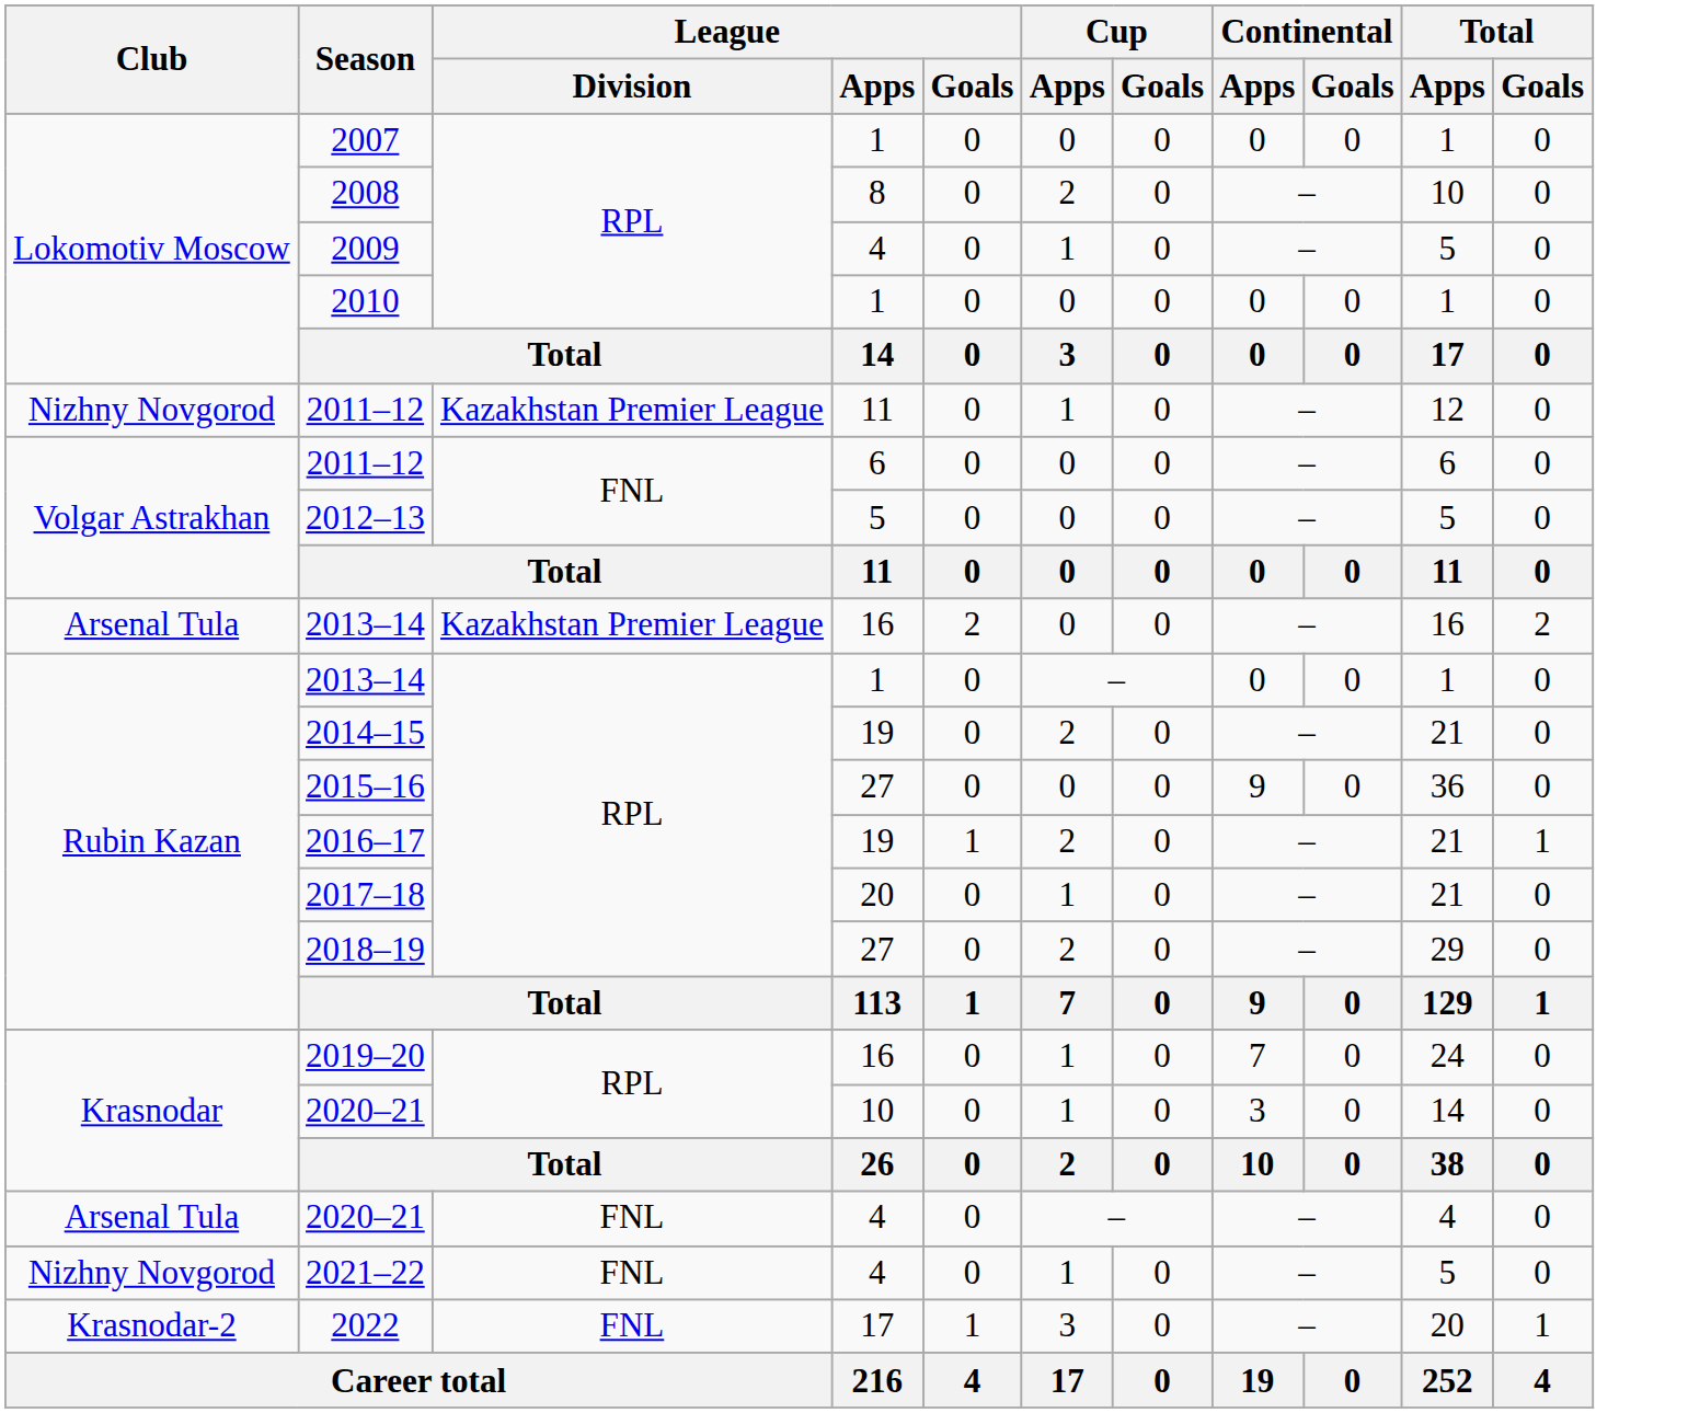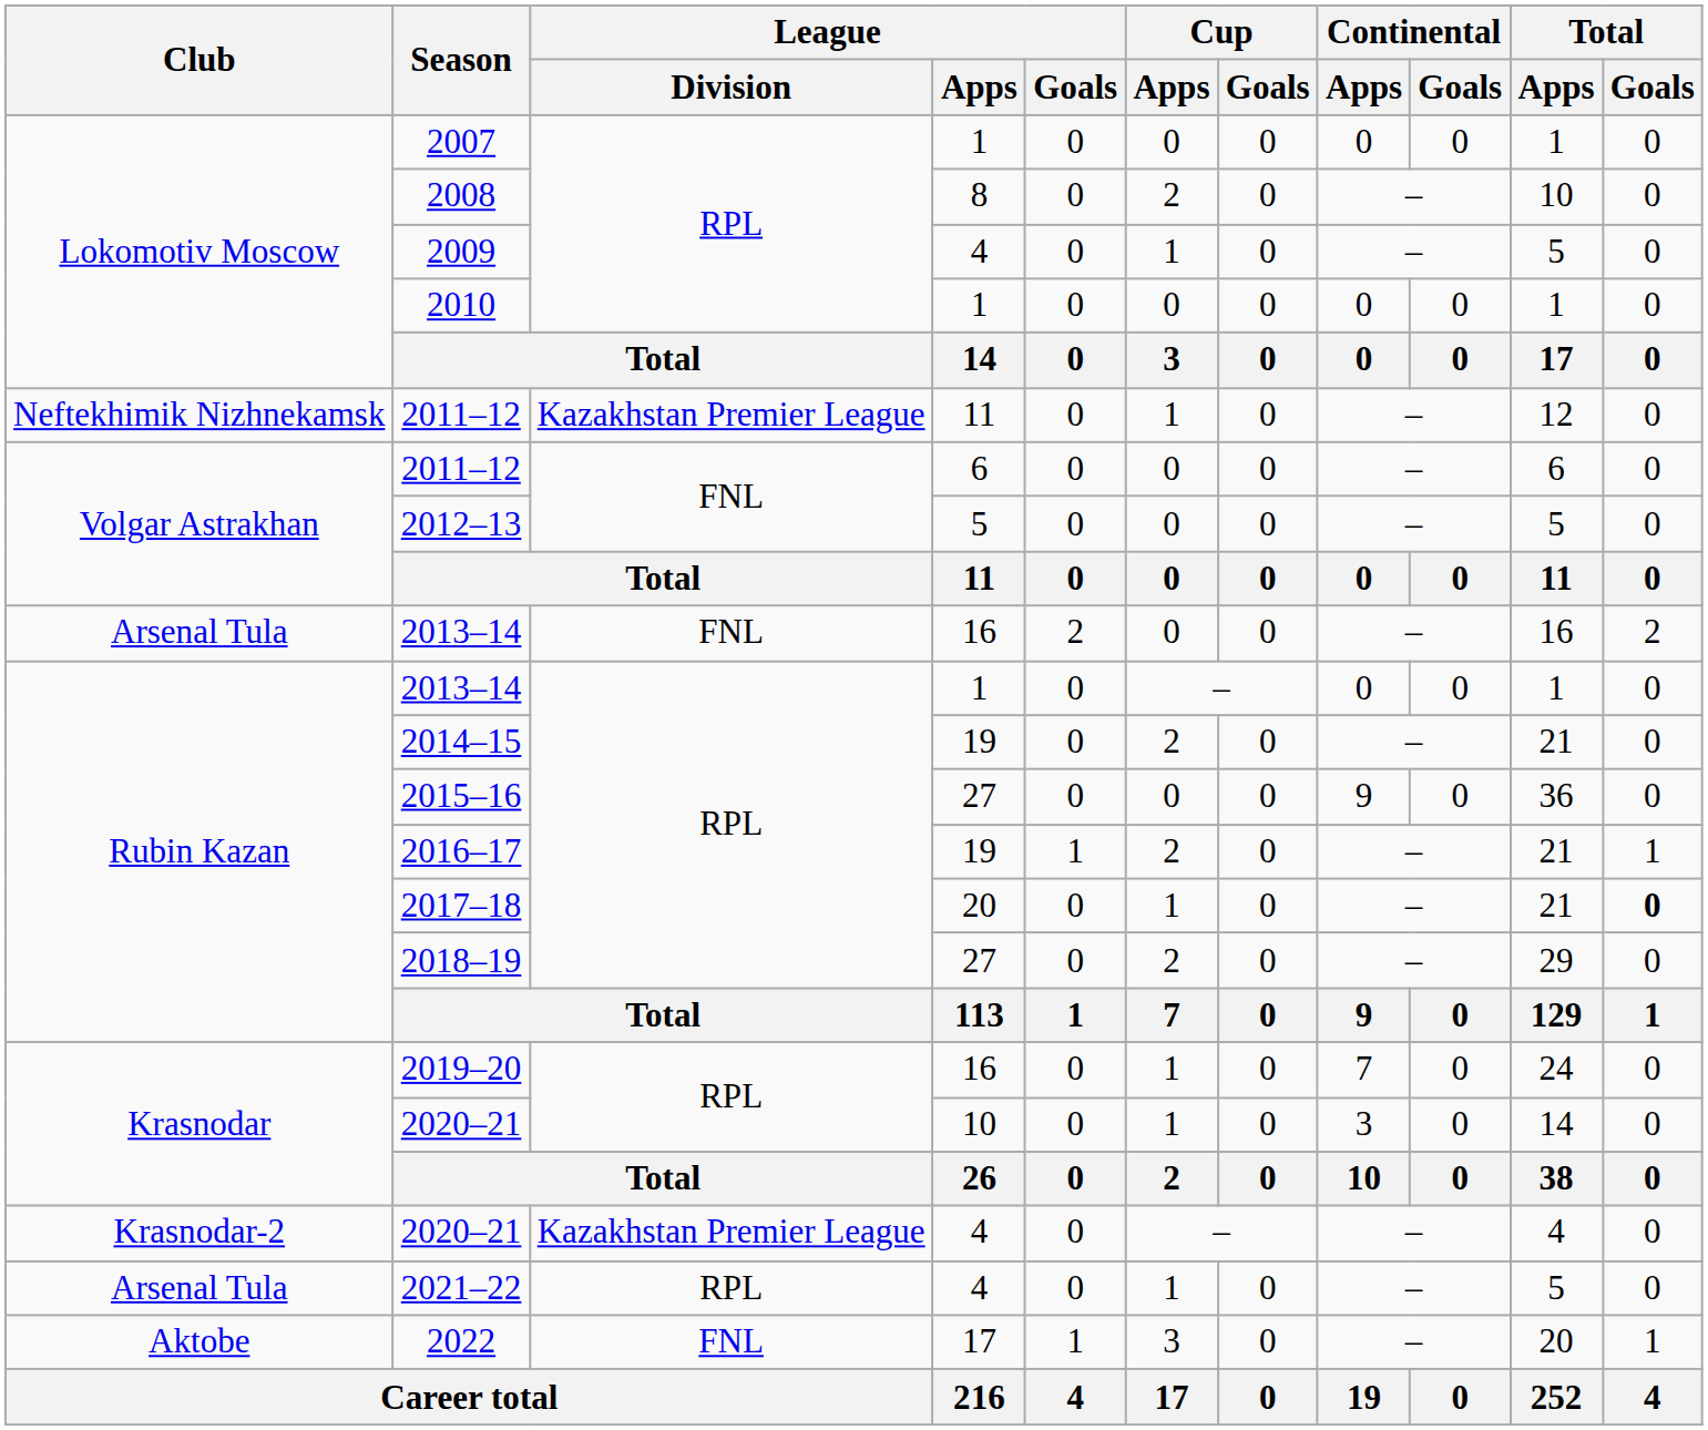 <table class="wikitable" style="text-align: center;">
 <tr>
 <th rowspan=2>Club</th>
 <th rowspan=2>Season</th>
 <th colspan=3>League</th>
 <th colspan=2>Cup</th>
 <th colspan=2>Continental</th>
 <th colspan=2>Total</th>
 </tr>
 <tr>
 <th>Division</th>
 <th>Apps</th>
 <th>Goals</th>
 <th>Apps</th>
 <th>Goals</th>
 <th>Apps</th>
 <th>Goals</th>
 <th>Apps</th>
 <th>Goals</th>
 </tr>
 <tr>
 <td rowspan=5><a href='#'>Lokomotiv Moscow</a></td>
 <td><a href='#'>2007</a></td>
 <td rowspan=4><a href='#'>RPL</a></td>
 <td>1</td>
 <td>0</td>
 <td>0</td>
 <td>0</td>
 <td>0</td>
 <td>0</td>
 <td>1</td>
 <td>0</td>
 </tr>
 <tr>
 <td><a href='#'>2008</a></td>
 <td>8</td>
 <td>0</td>
 <td>2</td>
 <td>0</td>
 <td colspan=2>–</td>
 <td>10</td>
 <td>0</td>
 </tr>
 <tr>
 <td><a href='#'>2009</a></td>
 <td>4</td>
 <td>0</td>
 <td>1</td>
 <td>0</td>
 <td colspan=2>–</td>
 <td>5</td>
 <td>0</td>
 </tr>
 <tr>
 <td><a href='#'>2010</a></td>
 <td>1</td>
 <td>0</td>
 <td>0</td>
 <td>0</td>
 <td>0</td>
 <td>0</td>
 <td>1</td>
 <td>0</td>
 </tr>
 <tr>
 <th colspan=2>Total</th>
 <th>14</th>
 <th>0</th>
 <th>3</th>
 <th>0</th>
 <th>0</th>
 <th>0</th>
 <th>17</th>
 <th>0</th>
 </tr>
 <tr>
-<td><a href='#'>Nizhny Novgorod</a></td>
+<td><a href='#'>Neftekhimik Nizhnekamsk</a></td>
 <td><a href='#'>2011–12</a></td>
 <td><a href='#'>Kazakhstan Premier League</a></td>
 <td>11</td>
 <td>0</td>
 <td>1</td>
 <td>0</td>
 <td colspan=2>–</td>
 <td>12</td>
 <td>0</td>
 </tr>
 <tr>
 <td rowspan=3><a href='#'>Volgar Astrakhan</a></td>
 <td><a href='#'>2011–12</a></td>
 <td rowspan=2>FNL</td>
 <td>6</td>
 <td>0</td>
 <td>0</td>
 <td>0</td>
 <td colspan=2>–</td>
 <td>6</td>
 <td>0</td>
 </tr>
 <tr>
 <td><a href='#'>2012–13</a></td>
 <td>5</td>
 <td>0</td>
 <td>0</td>
 <td>0</td>
 <td colspan=2>–</td>
 <td>5</td>
 <td>0</td>
 </tr>
 <tr>
 <th colspan=2>Total</th>
 <th>11</th>
 <th>0</th>
 <th>0</th>
 <th>0</th>
 <th>0</th>
 <th>0</th>
 <th>11</th>
 <th>0</th>
 </tr>
 <tr>
 <td><a href='#'>Arsenal Tula</a></td>
 <td><a href='#'>2013–14</a></td>
-<td><a href='#'>Kazakhstan Premier League</a></td>
+<td>FNL</td>
 <td>16</td>
 <td>2</td>
 <td>0</td>
 <td>0</td>
 <td colspan=2>–</td>
 <td>16</td>
 <td>2</td>
 </tr>
 <tr>
 <td rowspan="7"><a href='#'>Rubin Kazan</a></td>
 <td><a href='#'>2013–14</a></td>
 <td rowspan="6">RPL</td>
 <td>1</td>
 <td>0</td>
 <td colspan=2>–</td>
 <td>0</td>
 <td>0</td>
 <td>1</td>
 <td>0</td>
 </tr>
 <tr>
 <td><a href='#'>2014–15</a></td>
 <td>19</td>
 <td>0</td>
 <td>2</td>
 <td>0</td>
 <td colspan=2>–</td>
 <td>21</td>
 <td>0</td>
 </tr>
 <tr>
 <td><a href='#'>2015–16</a></td>
 <td>27</td>
 <td>0</td>
 <td>0</td>
 <td>0</td>
 <td>9</td>
 <td>0</td>
 <td>36</td>
 <td>0</td>
 </tr>
 <tr>
 <td><a href='#'>2016–17</a></td>
 <td>19</td>
 <td>1</td>
 <td>2</td>
 <td>0</td>
 <td colspan=2>–</td>
 <td>21</td>
 <td>1</td>
 </tr>
 <tr>
 <td><a href='#'>2017–18</a></td>
 <td>20</td>
 <td>0</td>
 <td>1</td>
 <td>0</td>
 <td colspan=2>–</td>
 <td>21</td>
-<td>0</td>
+<td><strong>0</strong></td>
 </tr>
 <tr>
 <td><a href='#'>2018–19</a></td>
 <td>27</td>
 <td>0</td>
 <td>2</td>
 <td>0</td>
 <td colspan=2>–</td>
 <td>29</td>
 <td>0</td>
 </tr>
 <tr>
 <th colspan=2>Total</th>
 <th>113</th>
 <th>1</th>
 <th>7</th>
 <th>0</th>
 <th>9</th>
 <th>0</th>
 <th>129</th>
 <th>1</th>
 </tr>
 <tr>
 <td rowspan="3"><a href='#'>Krasnodar</a></td>
 <td><a href='#'>2019–20</a></td>
 <td rowspan="2">RPL</td>
 <td>16</td>
 <td>0</td>
 <td>1</td>
 <td>0</td>
 <td>7</td>
 <td>0</td>
 <td>24</td>
 <td>0</td>
 </tr>
 <tr>
 <td><a href='#'>2020–21</a></td>
 <td>10</td>
 <td>0</td>
 <td>1</td>
 <td>0</td>
 <td>3</td>
 <td>0</td>
 <td>14</td>
 <td>0</td>
 </tr>
 <tr>
 <th colspan=2>Total</th>
 <th>26</th>
 <th>0</th>
 <th>2</th>
 <th>0</th>
 <th>10</th>
 <th>0</th>
 <th>38</th>
 <th>0</th>
 </tr>
 <tr>
-<td><a href='#'>Arsenal Tula</a></td>
+<td><a href='#'>Krasnodar-2</a></td>
 <td><a href='#'>2020–21</a></td>
-<td>FNL</td>
+<td><a href='#'>Kazakhstan Premier League</a></td>
 <td>4</td>
 <td>0</td>
 <td colspan=2>–</td>
 <td colspan=2>–</td>
 <td>4</td>
 <td>0</td>
 </tr>
 <tr>
-<td><a href='#'>Nizhny Novgorod</a></td>
+<td><a href='#'>Arsenal Tula</a></td>
 <td><a href='#'>2021–22</a></td>
-<td>FNL</td>
+<td>RPL</td>
 <td>4</td>
 <td>0</td>
 <td>1</td>
 <td>0</td>
 <td colspan=2>–</td>
 <td>5</td>
 <td>0</td>
 </tr>
 <tr>
-<td><a href='#'>Krasnodar-2</a></td>
+<td><a href='#'>Aktobe</a></td>
 <td><a href='#'>2022</a></td>
 <td><a href='#'>FNL</a></td>
 <td>17</td>
 <td>1</td>
 <td>3</td>
 <td>0</td>
 <td colspan=2>–</td>
 <td>20</td>
 <td>1</td>
 </tr>
 <tr>
 <th colspan=3>Career total</th>
 <th>216</th>
 <th>4</th>
 <th>17</th>
 <th>0</th>
 <th>19</th>
 <th>0</th>
 <th>252</th>
 <th>4</th>
 </tr>
 <tr>
 </tr>
 </table>
